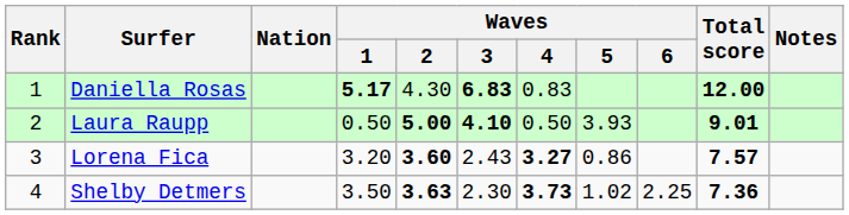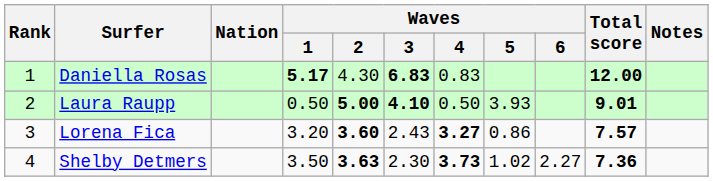 <table class="wikitable sortable" style="text-align:center">
 <tr>
 <th rowspan=2>Rank</th>
 <th rowspan=2>Surfer</th>
 <th rowspan=2>Nation</th>
 <th colspan=6>Waves</th>
 <th rowspan=2>Total<br>score</th>
 <th rowspan=2>Notes</th>
 </tr>
 <tr>
 <th>1</th>
 <th>2</th>
 <th>3</th>
 <th>4</th>
 <th>5</th>
 <th>6</th>
 </tr>
 <tr bgcolor=ccffcc>
 <td>1</td>
 <td align=left><a href='#'>Daniella Rosas</a></td>
 <td align=left></td>
 <td><strong>5.17</strong></td>
 <td>4.30</td>
 <td><strong>6.83</strong></td>
 <td>0.83</td>
 <td></td>
 <td></td>
 <td><strong>12.00</strong></td>
 <td></td>
 </tr>
 <tr bgcolor=ccffcc>
 <td>2</td>
 <td align=left><a href='#'>Laura Raupp</a></td>
 <td align=left></td>
 <td>0.50</td>
 <td><strong>5.00</strong></td>
 <td><strong>4.10</strong></td>
 <td>0.50</td>
 <td>3.93</td>
 <td></td>
 <td><strong>9.01</strong></td>
 <td></td>
 </tr>
 <tr>
 <td>3</td>
 <td align=left><a href='#'>Lorena Fica</a></td>
 <td align=left></td>
 <td>3.20</td>
 <td><strong>3.60</strong></td>
 <td>2.43</td>
 <td><strong>3.27</strong></td>
 <td>0.86</td>
 <td></td>
 <td><strong>7.57</strong></td>
 <td></td>
 </tr>
 <tr>
 <td>4</td>
 <td align=left><a href='#'>Shelby Detmers</a></td>
 <td align=left></td>
 <td>3.50</td>
 <td><strong>3.63</strong></td>
 <td>2.30</td>
 <td><strong>3.73</strong></td>
 <td>1.02</td>
-<td>2.25</td>
+<td>2.27</td>
 <td><strong>7.36</strong></td>
 <td></td>
 </tr>
 </table>
